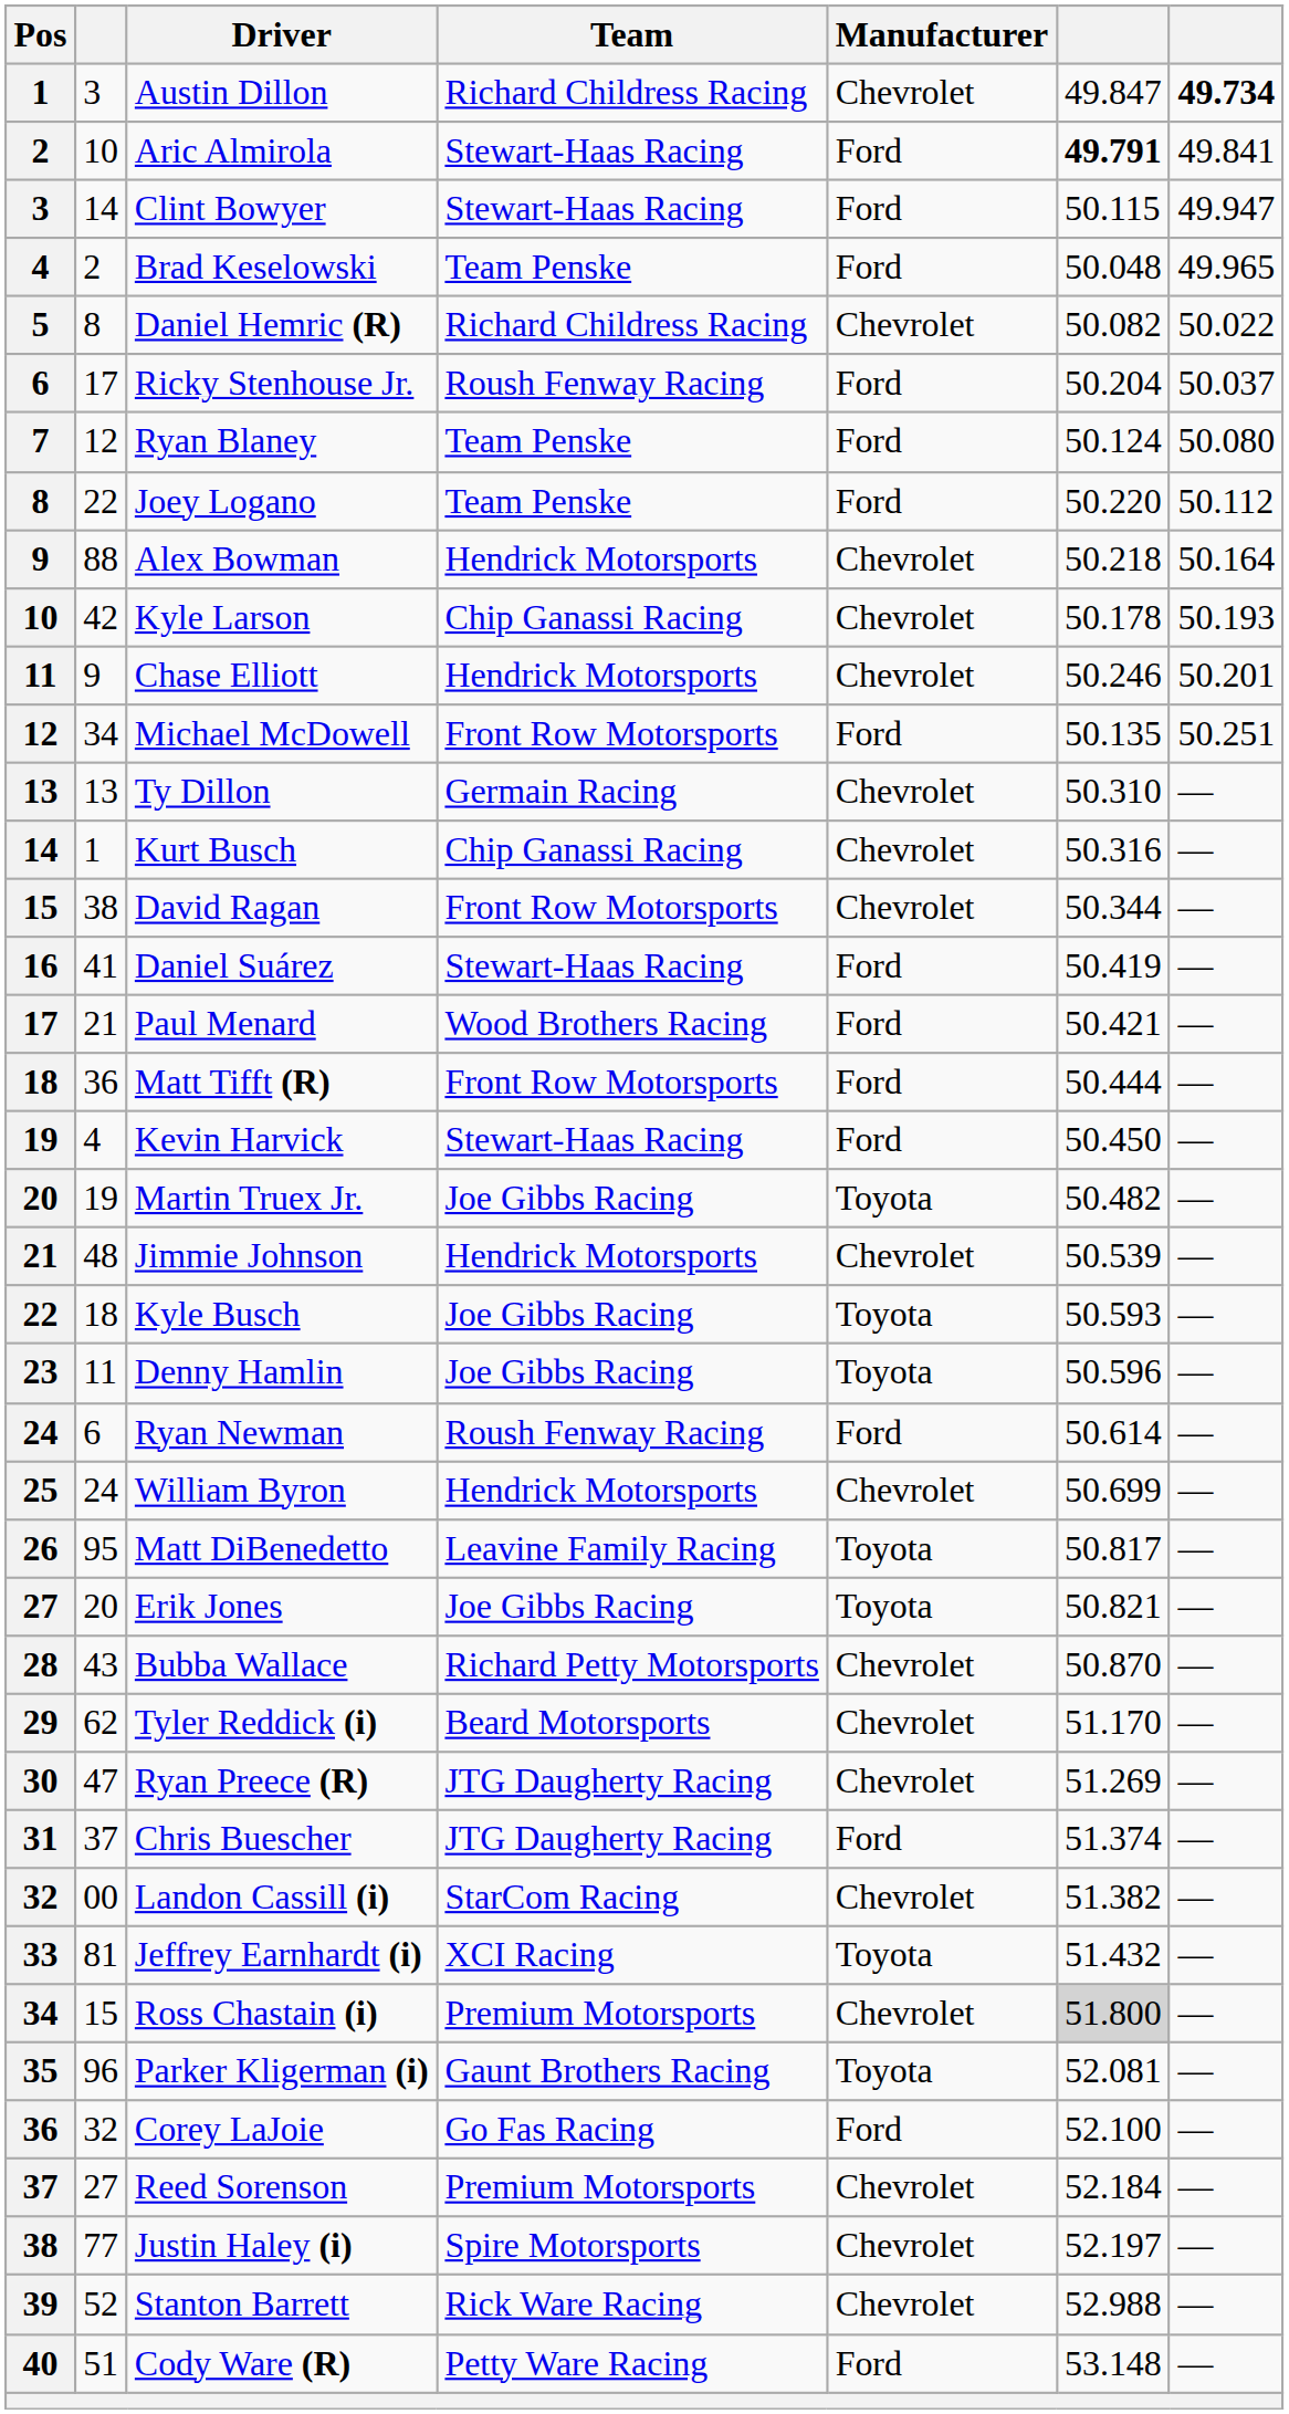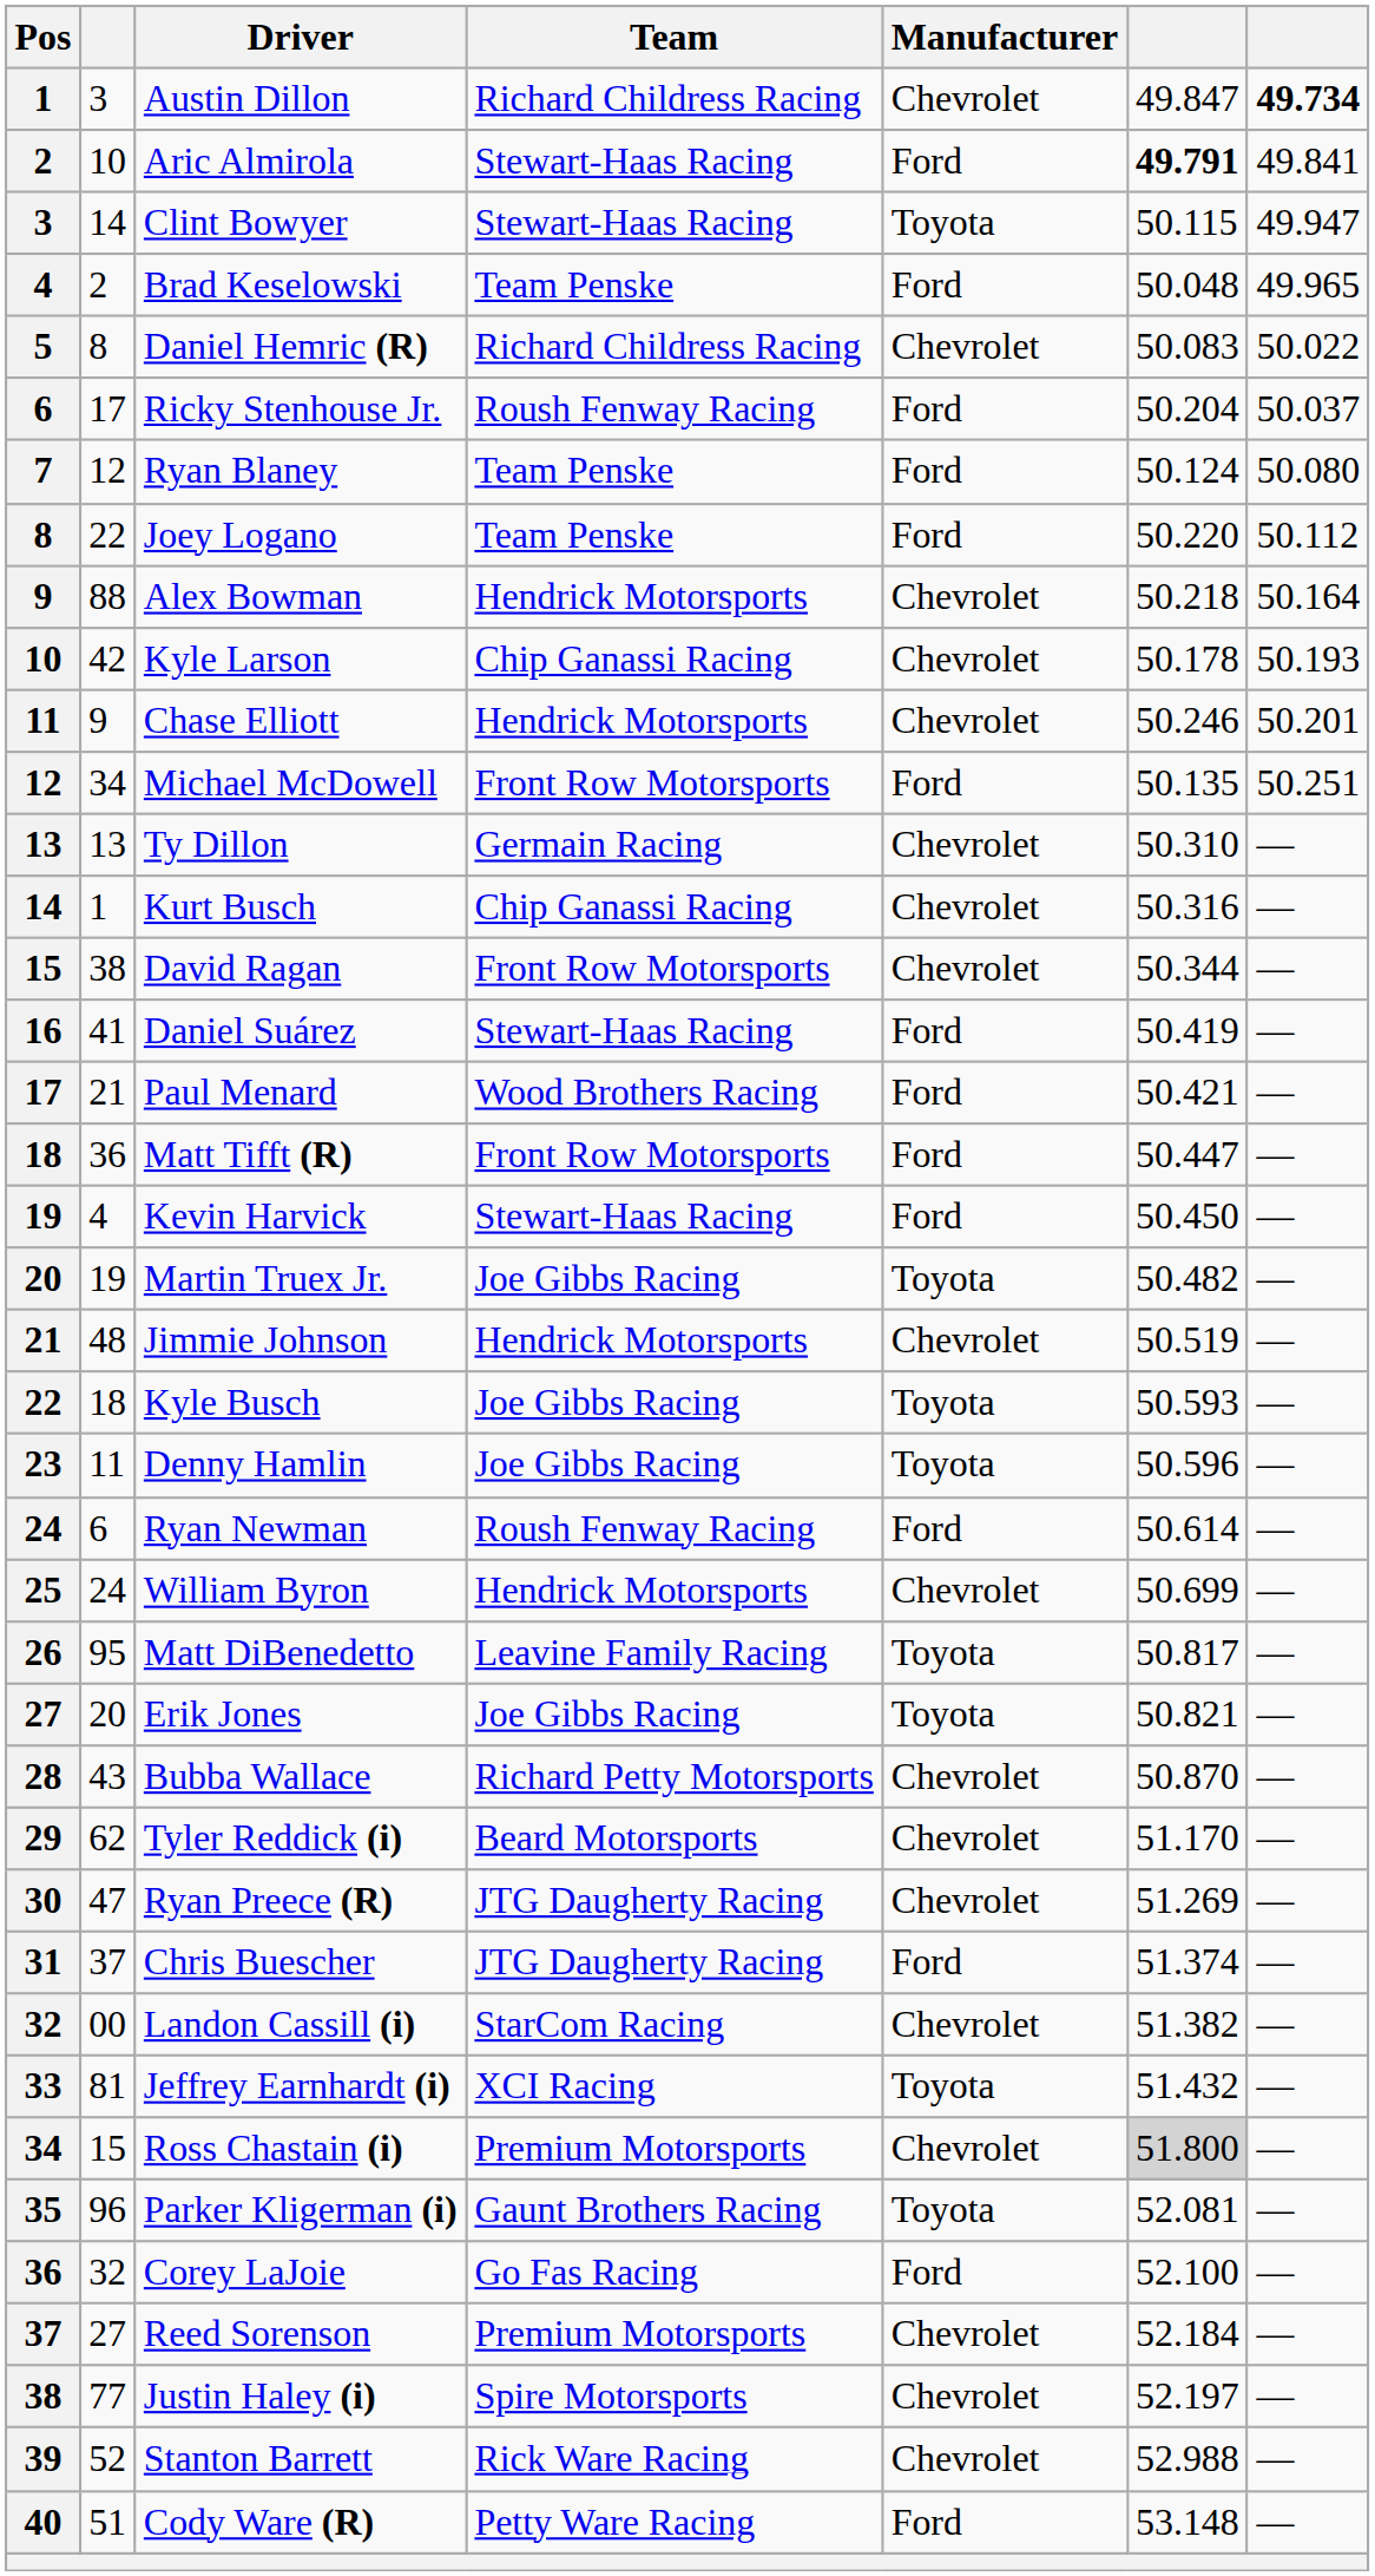 <table class="wikitable" style="font-size:95%">
 <tr>
 <th>Pos</th>
 <th></th>
 <th>Driver</th>
 <th>Team</th>
 <th>Manufacturer</th>
 <th></th>
 <th></th>
 </tr>
 <tr>
 <th>1</th>
 <td>3</td>
 <td><a href='#'>Austin Dillon</a></td>
 <td><a href='#'>Richard Childress Racing</a></td>
 <td>Chevrolet</td>
 <td>49.847</td>
 <td><strong>49.734</strong></td>
 </tr>
 <tr>
 <th>2</th>
 <td>10</td>
 <td><a href='#'>Aric Almirola</a></td>
 <td><a href='#'>Stewart-Haas Racing</a></td>
 <td>Ford</td>
 <td><strong>49.791</strong></td>
 <td>49.841</td>
 </tr>
 <tr>
 <th>3</th>
 <td>14</td>
 <td><a href='#'>Clint Bowyer</a></td>
 <td><a href='#'>Stewart-Haas Racing</a></td>
-<td>Ford</td>
+<td>Toyota</td>
 <td>50.115</td>
 <td>49.947</td>
 </tr>
 <tr>
 <th>4</th>
 <td>2</td>
 <td><a href='#'>Brad Keselowski</a></td>
 <td><a href='#'>Team Penske</a></td>
 <td>Ford</td>
 <td>50.048</td>
 <td>49.965</td>
 </tr>
 <tr>
 <th>5</th>
 <td>8</td>
 <td><a href='#'>Daniel Hemric</a> <strong>(R)</strong></td>
 <td><a href='#'>Richard Childress Racing</a></td>
 <td>Chevrolet</td>
-<td>50.082</td>
+<td>50.083</td>
 <td>50.022</td>
 </tr>
 <tr>
 <th>6</th>
 <td>17</td>
 <td><a href='#'>Ricky Stenhouse Jr.</a></td>
 <td><a href='#'>Roush Fenway Racing</a></td>
 <td>Ford</td>
 <td>50.204</td>
 <td>50.037</td>
 </tr>
 <tr>
 <th>7</th>
 <td>12</td>
 <td><a href='#'>Ryan Blaney</a></td>
 <td><a href='#'>Team Penske</a></td>
 <td>Ford</td>
 <td>50.124</td>
 <td>50.080</td>
 </tr>
 <tr>
 <th>8</th>
 <td>22</td>
 <td><a href='#'>Joey Logano</a></td>
 <td><a href='#'>Team Penske</a></td>
 <td>Ford</td>
 <td>50.220</td>
 <td>50.112</td>
 </tr>
 <tr>
 <th>9</th>
 <td>88</td>
 <td><a href='#'>Alex Bowman</a></td>
 <td><a href='#'>Hendrick Motorsports</a></td>
 <td>Chevrolet</td>
 <td>50.218</td>
 <td>50.164</td>
 </tr>
 <tr>
 <th>10</th>
 <td>42</td>
 <td><a href='#'>Kyle Larson</a></td>
 <td><a href='#'>Chip Ganassi Racing</a></td>
 <td>Chevrolet</td>
 <td>50.178</td>
 <td>50.193</td>
 </tr>
 <tr>
 <th>11</th>
 <td>9</td>
 <td><a href='#'>Chase Elliott</a></td>
 <td><a href='#'>Hendrick Motorsports</a></td>
 <td>Chevrolet</td>
 <td>50.246</td>
 <td>50.201</td>
 </tr>
 <tr>
 <th>12</th>
 <td>34</td>
 <td><a href='#'>Michael McDowell</a></td>
 <td><a href='#'>Front Row Motorsports</a></td>
 <td>Ford</td>
 <td>50.135</td>
 <td>50.251</td>
 </tr>
 <tr>
 <th>13</th>
 <td>13</td>
 <td><a href='#'>Ty Dillon</a></td>
 <td><a href='#'>Germain Racing</a></td>
 <td>Chevrolet</td>
 <td>50.310</td>
 <td>—</td>
 </tr>
 <tr>
 <th>14</th>
 <td>1</td>
 <td><a href='#'>Kurt Busch</a></td>
 <td><a href='#'>Chip Ganassi Racing</a></td>
 <td>Chevrolet</td>
 <td>50.316</td>
 <td>—</td>
 </tr>
 <tr>
 <th>15</th>
 <td>38</td>
 <td><a href='#'>David Ragan</a></td>
 <td><a href='#'>Front Row Motorsports</a></td>
 <td>Chevrolet</td>
 <td>50.344</td>
 <td>—</td>
 </tr>
 <tr>
 <th>16</th>
 <td>41</td>
 <td><a href='#'>Daniel Suárez</a></td>
 <td><a href='#'>Stewart-Haas Racing</a></td>
 <td>Ford</td>
 <td>50.419</td>
 <td>—</td>
 </tr>
 <tr>
 <th>17</th>
 <td>21</td>
 <td><a href='#'>Paul Menard</a></td>
 <td><a href='#'>Wood Brothers Racing</a></td>
 <td>Ford</td>
 <td>50.421</td>
 <td>—</td>
 </tr>
 <tr>
 <th>18</th>
 <td>36</td>
 <td><a href='#'>Matt Tifft</a> <strong>(R)</strong></td>
 <td><a href='#'>Front Row Motorsports</a></td>
 <td>Ford</td>
-<td>50.444</td>
+<td>50.447</td>
 <td>—</td>
 </tr>
 <tr>
 <th>19</th>
 <td>4</td>
 <td><a href='#'>Kevin Harvick</a></td>
 <td><a href='#'>Stewart-Haas Racing</a></td>
 <td>Ford</td>
 <td>50.450</td>
 <td>—</td>
 </tr>
 <tr>
 <th>20</th>
 <td>19</td>
 <td><a href='#'>Martin Truex Jr.</a></td>
 <td><a href='#'>Joe Gibbs Racing</a></td>
 <td>Toyota</td>
 <td>50.482</td>
 <td>—</td>
 </tr>
 <tr>
 <th>21</th>
 <td>48</td>
 <td><a href='#'>Jimmie Johnson</a></td>
 <td><a href='#'>Hendrick Motorsports</a></td>
 <td>Chevrolet</td>
-<td>50.539</td>
+<td>50.519</td>
 <td>—</td>
 </tr>
 <tr>
 <th>22</th>
 <td>18</td>
 <td><a href='#'>Kyle Busch</a></td>
 <td><a href='#'>Joe Gibbs Racing</a></td>
 <td>Toyota</td>
 <td>50.593</td>
 <td>—</td>
 </tr>
 <tr>
 <th>23</th>
 <td>11</td>
 <td><a href='#'>Denny Hamlin</a></td>
 <td><a href='#'>Joe Gibbs Racing</a></td>
 <td>Toyota</td>
 <td>50.596</td>
 <td>—</td>
 </tr>
 <tr>
 <th>24</th>
 <td>6</td>
 <td><a href='#'>Ryan Newman</a></td>
 <td><a href='#'>Roush Fenway Racing</a></td>
 <td>Ford</td>
 <td>50.614</td>
 <td>—</td>
 </tr>
 <tr>
 <th>25</th>
 <td>24</td>
 <td><a href='#'>William Byron</a></td>
 <td><a href='#'>Hendrick Motorsports</a></td>
 <td>Chevrolet</td>
 <td>50.699</td>
 <td>—</td>
 </tr>
 <tr>
 <th>26</th>
 <td>95</td>
 <td><a href='#'>Matt DiBenedetto</a></td>
 <td><a href='#'>Leavine Family Racing</a></td>
 <td>Toyota</td>
 <td>50.817</td>
 <td>—</td>
 </tr>
 <tr>
 <th>27</th>
 <td>20</td>
 <td><a href='#'>Erik Jones</a></td>
 <td><a href='#'>Joe Gibbs Racing</a></td>
 <td>Toyota</td>
 <td>50.821</td>
 <td>—</td>
 </tr>
 <tr>
 <th>28</th>
 <td>43</td>
 <td><a href='#'>Bubba Wallace</a></td>
 <td><a href='#'>Richard Petty Motorsports</a></td>
 <td>Chevrolet</td>
 <td>50.870</td>
 <td>—</td>
 </tr>
 <tr>
 <th>29</th>
 <td>62</td>
 <td><a href='#'>Tyler Reddick</a> <strong>(i)</strong></td>
 <td><a href='#'>Beard Motorsports</a></td>
 <td>Chevrolet</td>
 <td>51.170</td>
 <td>—</td>
 </tr>
 <tr>
 <th>30</th>
 <td>47</td>
 <td><a href='#'>Ryan Preece</a> <strong>(R)</strong></td>
 <td><a href='#'>JTG Daugherty Racing</a></td>
 <td>Chevrolet</td>
 <td>51.269</td>
 <td>—</td>
 </tr>
 <tr>
 <th>31</th>
 <td>37</td>
 <td><a href='#'>Chris Buescher</a></td>
 <td><a href='#'>JTG Daugherty Racing</a></td>
 <td>Ford</td>
 <td>51.374</td>
 <td>—</td>
 </tr>
 <tr>
 <th>32</th>
 <td>00</td>
 <td><a href='#'>Landon Cassill</a> <strong>(i)</strong></td>
 <td><a href='#'>StarCom Racing</a></td>
 <td>Chevrolet</td>
 <td>51.382</td>
 <td>—</td>
 </tr>
 <tr>
 <th>33</th>
 <td>81</td>
 <td><a href='#'>Jeffrey Earnhardt</a> <strong>(i)</strong></td>
 <td><a href='#'>XCI Racing</a></td>
 <td>Toyota</td>
 <td>51.432</td>
 <td>—</td>
 </tr>
 <tr>
 <th>34</th>
 <td>15</td>
 <td><a href='#'>Ross Chastain</a> <strong>(i)</strong></td>
 <td><a href='#'>Premium Motorsports</a></td>
 <td>Chevrolet</td>
 <td style="background: lightgrey;">51.800</td>
 <td>—</td>
 </tr>
 <tr>
 <th>35</th>
 <td>96</td>
 <td><a href='#'>Parker Kligerman</a> <strong>(i)</strong></td>
 <td><a href='#'>Gaunt Brothers Racing</a></td>
 <td>Toyota</td>
 <td>52.081</td>
 <td>—</td>
 </tr>
 <tr>
 <th>36</th>
 <td>32</td>
 <td><a href='#'>Corey LaJoie</a></td>
 <td><a href='#'>Go Fas Racing</a></td>
 <td>Ford</td>
 <td>52.100</td>
 <td>—</td>
 </tr>
 <tr>
 <th>37</th>
 <td>27</td>
 <td><a href='#'>Reed Sorenson</a></td>
 <td><a href='#'>Premium Motorsports</a></td>
 <td>Chevrolet</td>
 <td>52.184</td>
 <td>—</td>
 </tr>
 <tr>
 <th>38</th>
 <td>77</td>
 <td><a href='#'>Justin Haley</a> <strong>(i)</strong></td>
 <td><a href='#'>Spire Motorsports</a></td>
 <td>Chevrolet</td>
 <td>52.197</td>
 <td>—</td>
 </tr>
 <tr>
 <th>39</th>
 <td>52</td>
 <td><a href='#'>Stanton Barrett</a></td>
 <td><a href='#'>Rick Ware Racing</a></td>
 <td>Chevrolet</td>
 <td>52.988</td>
 <td>—</td>
 </tr>
 <tr>
 <th>40</th>
 <td>51</td>
 <td><a href='#'>Cody Ware</a> <strong>(R)</strong></td>
 <td><a href='#'>Petty Ware Racing</a></td>
 <td>Ford</td>
 <td>53.148</td>
 <td>—</td>
 </tr>
 <tr>
 <th colspan="7"></th>
 </tr>
 </table>
